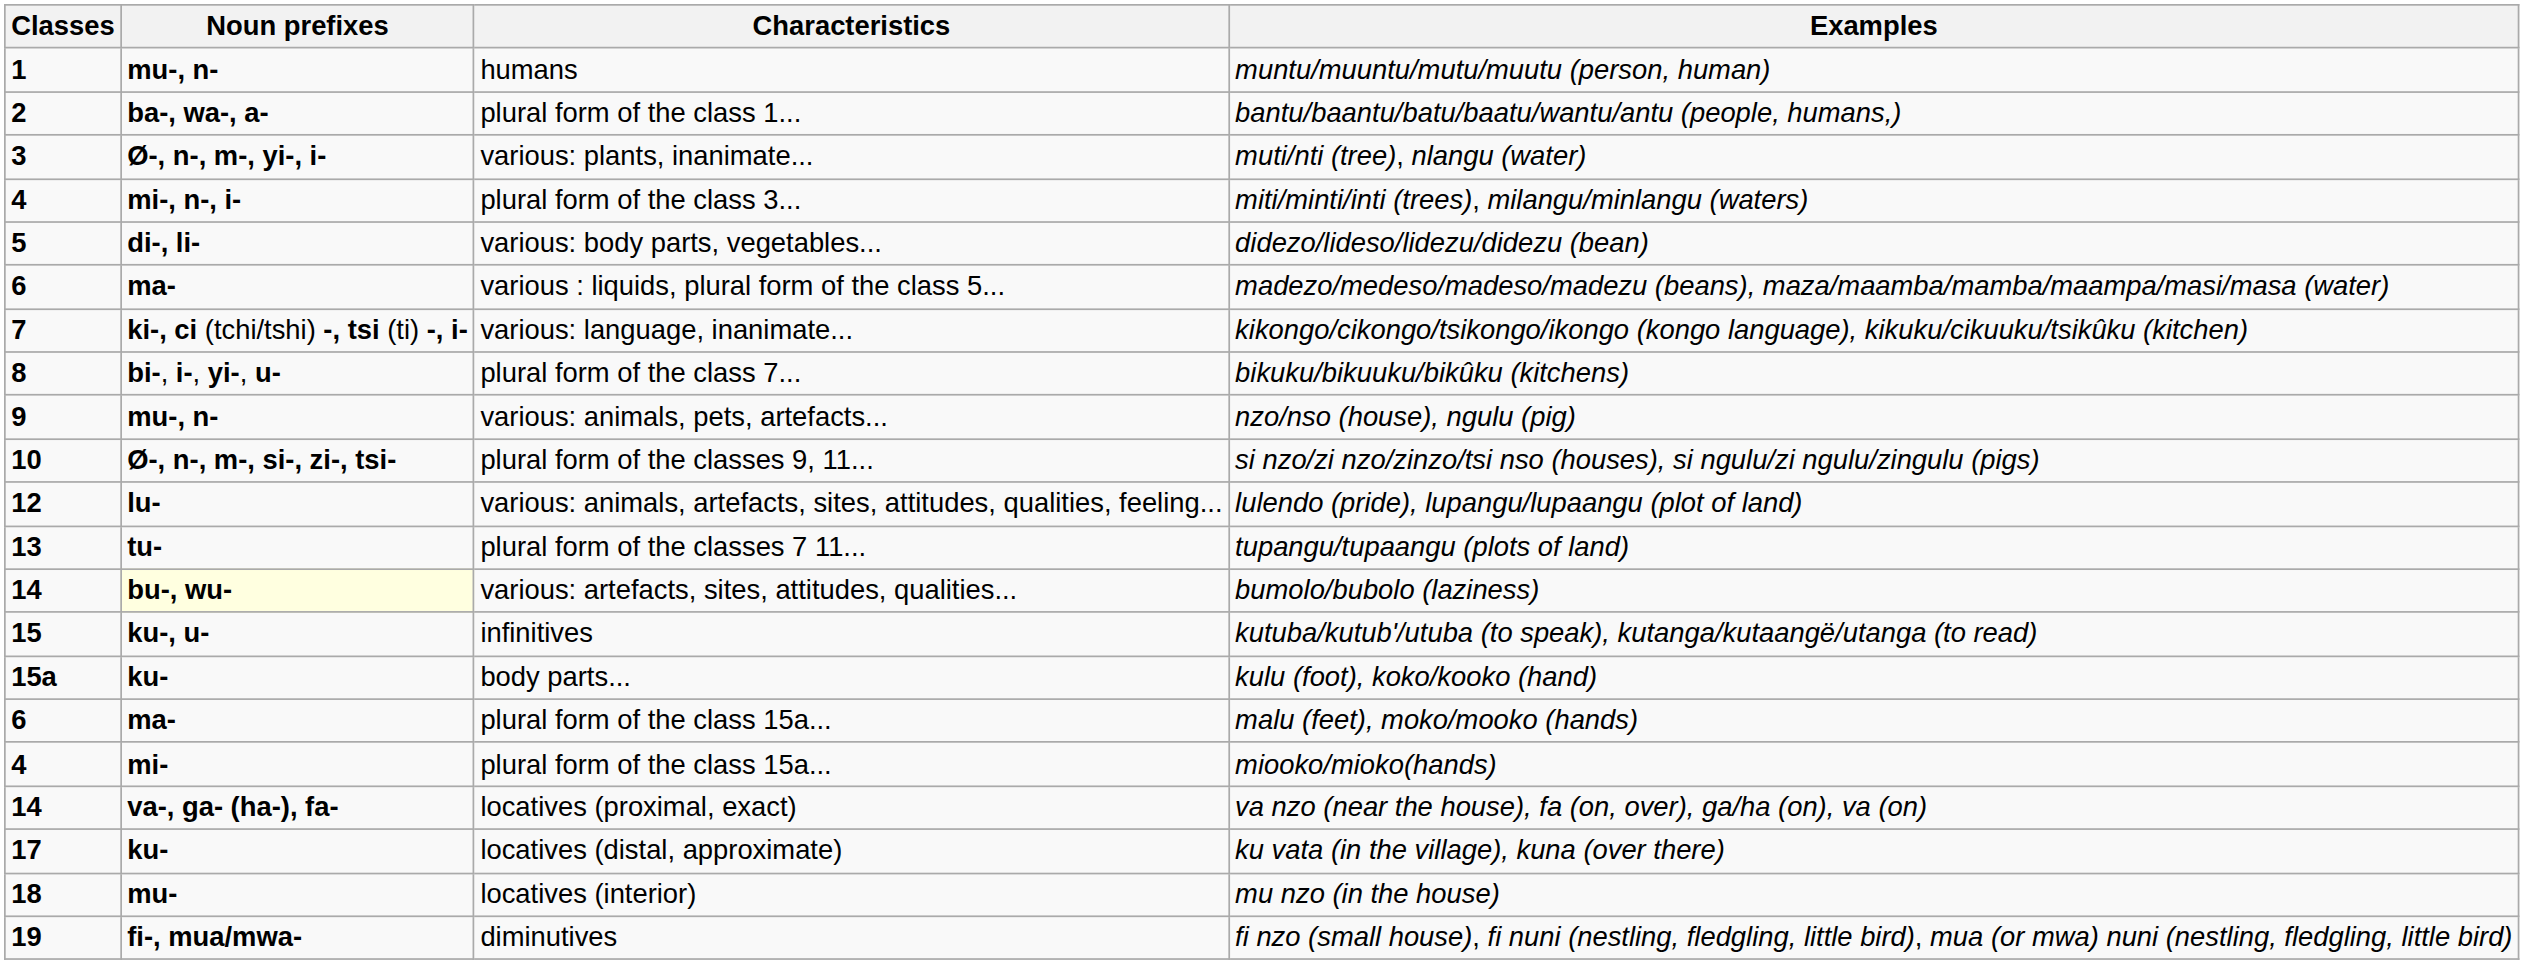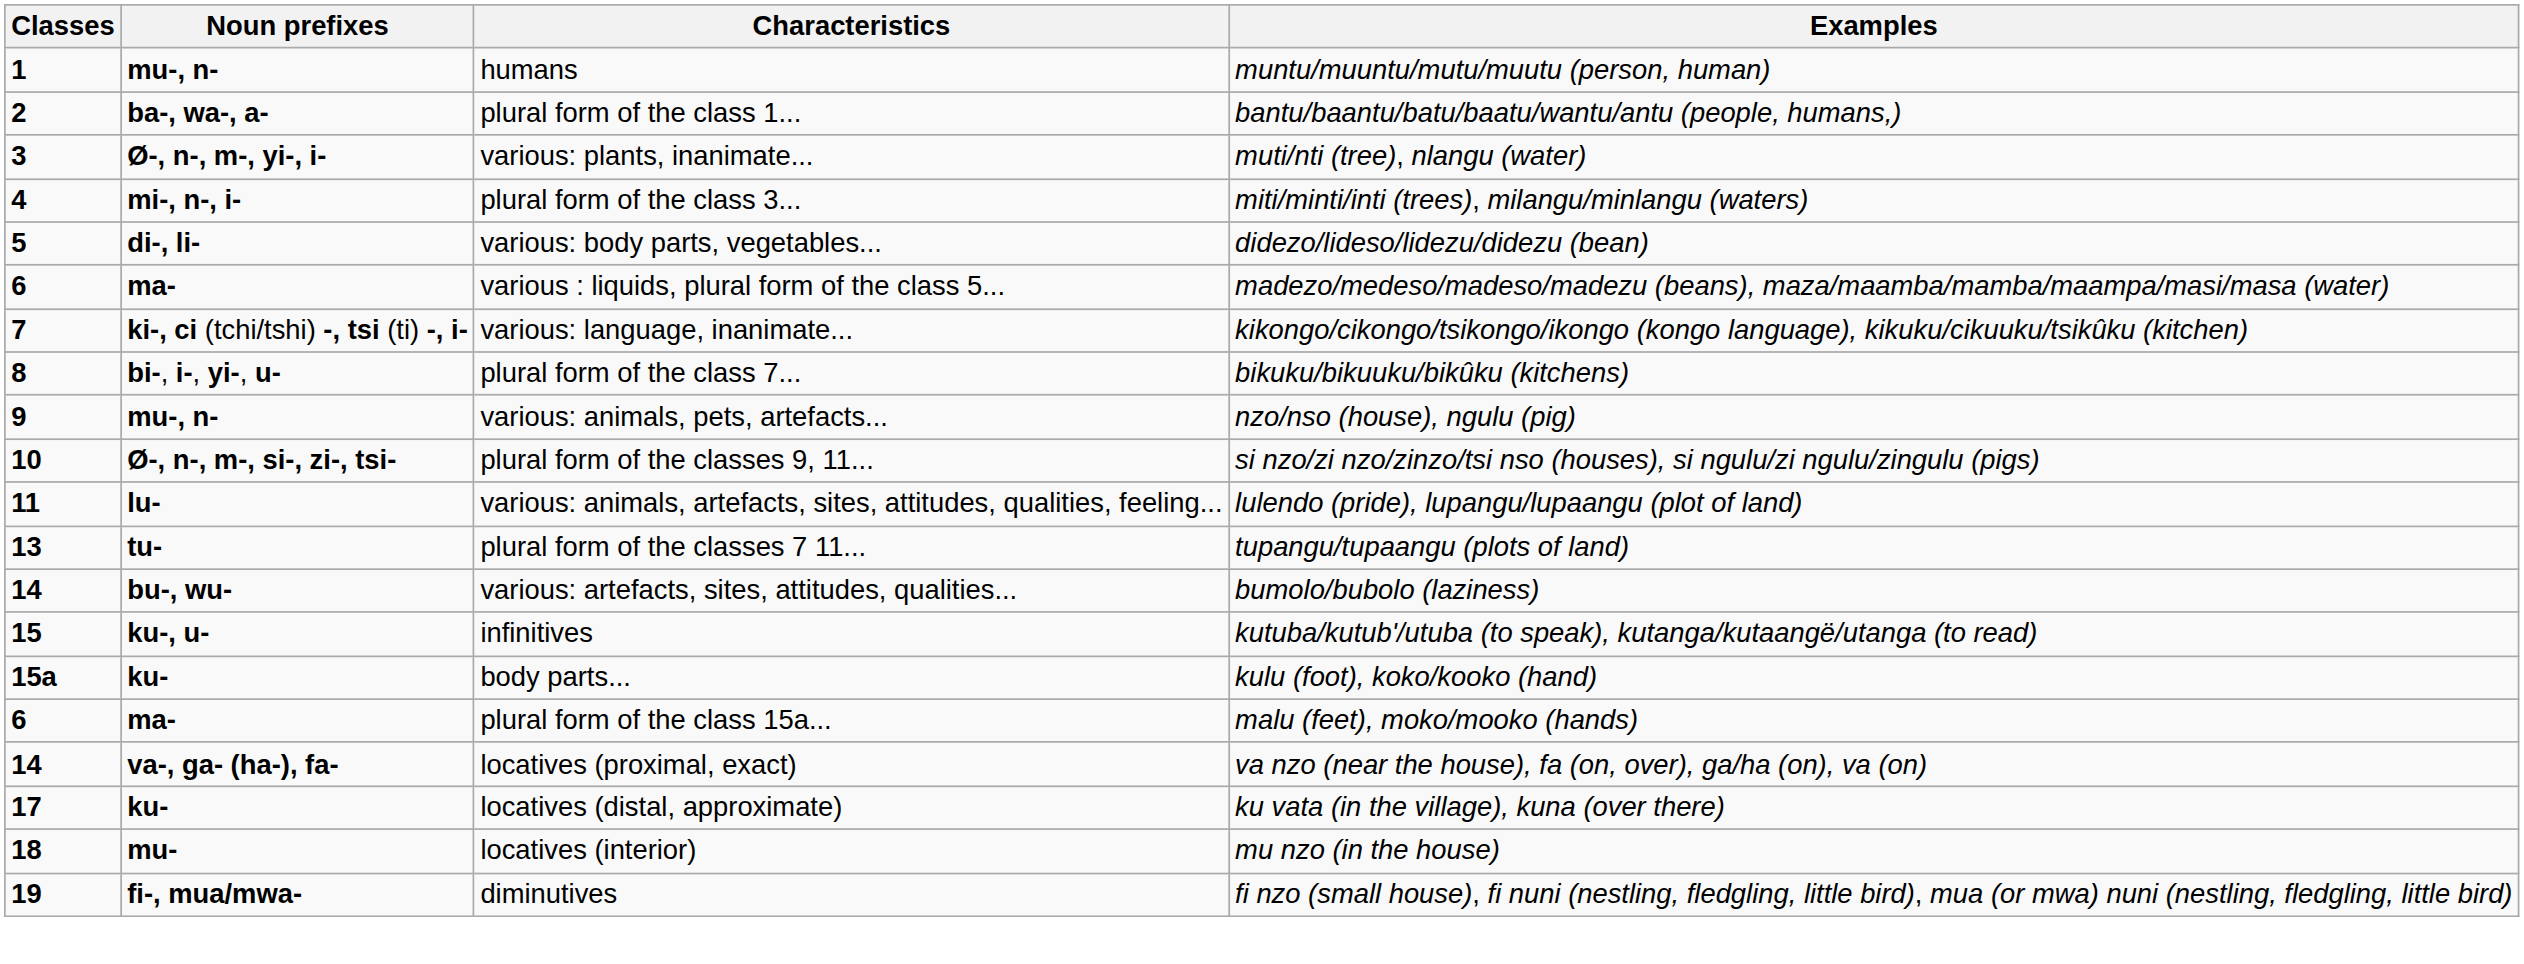 <table class="wikitable">
 <tr>
 <th>Classes</th>
 <th>Noun prefixes</th>
 <th>Characteristics</th>
 <th>Examples</th>
 </tr>
 <tr>
 <td><strong>1</strong></td>
 <td><strong>mu-, n-</strong></td>
 <td>humans</td>
 <td><em>muntu/muuntu/mutu/muutu (person, human)</em></td>
 </tr>
 <tr>
 <td><strong>2</strong></td>
 <td><strong>ba-, wa-, a-</strong></td>
 <td>plural form of the class 1...</td>
 <td><em>bantu/baantu/batu/baatu/wantu/antu (people, humans,)</em></td>
 </tr>
 <tr>
 <td><strong>3</strong></td>
 <td><strong>Ø-, n-, m-, yi-, i-</strong></td>
 <td>various: plants, inanimate...</td>
 <td><em>muti/nti (tree)</em>, <em>nlangu (water)</em></td>
 </tr>
 <tr>
 <td><strong>4</strong></td>
 <td><strong>mi-, n-, i-</strong></td>
 <td>plural form of the class 3...</td>
 <td><em>miti/minti/inti (trees)</em>, <em>milangu/minlangu (waters)</em></td>
 </tr>
 <tr>
 <td><strong>5</strong></td>
 <td><strong>di-, li-</strong></td>
 <td>various: body parts, vegetables...</td>
 <td><em>didezo/lideso/lidezu/didezu (bean)</em></td>
 </tr>
 <tr>
 <td><strong>6</strong></td>
 <td><strong>ma-</strong></td>
 <td>various : liquids, plural form of the class 5...</td>
 <td><em>madezo/medeso/madeso/madezu (beans), maza/maamba/mamba/maampa/masi/masa (water)</em></td>
 </tr>
 <tr>
 <td><strong>7</strong></td>
 <td><strong>ki-, ci </strong>(tchi/tshi) <strong>-, tsi </strong>(ti) <strong>-, i-</strong></td>
 <td>various: language, inanimate...</td>
 <td><em>kikongo/cikongo/tsikongo/ikongo (kongo language), kikuku/cikuuku/tsikûku (kitchen)</em></td>
 </tr>
 <tr>
 <td><strong>8</strong></td>
 <td><strong>bi-</strong>, <strong>i-</strong>, <strong>yi-</strong>, <strong>u-</strong></td>
 <td>plural form of the class 7...</td>
 <td><em>bikuku/bikuuku/bikûku (kitchens)</em></td>
 </tr>
 <tr>
 <td><strong>9</strong></td>
 <td><strong>mu-, n-</strong></td>
 <td>various: animals, pets, artefacts...</td>
 <td><em>nzo/nso (house), ngulu (pig)</em></td>
 </tr>
 <tr>
 <td><strong>10</strong></td>
 <td><strong>Ø-, n-, m-, si-, zi-, tsi-</strong></td>
 <td>plural form of the classes 9, 11...</td>
 <td><em>si nzo/zi nzo/zinzo/tsi nso (houses), si ngulu/zi  ngulu/zingulu (pigs)</em></td>
 </tr>
 <tr>
-<td><strong>12</strong></td>
+<td><strong>11</strong></td>
 <td><strong>lu-</strong></td>
 <td>various: animals, artefacts, sites, attitudes, qualities, feeling...</td>
 <td><em> lulendo (pride), lupangu/lupaangu (plot of land)</em></td>
 </tr>
 <tr>
 <td><strong>13</strong></td>
 <td><strong>tu-</strong></td>
 <td>plural form of the classes 7 11...</td>
 <td><em>tupangu/tupaangu (plots of land)</em></td>
 </tr>
 <tr>
 <td><strong>14</strong></td>
-<td style="background: lightyellow;"><strong>bu-, wu-</strong></td>
+<td><strong>bu-, wu-</strong></td>
 <td>various: artefacts, sites, attitudes, qualities...</td>
 <td><em> bumolo/bubolo (laziness)</em></td>
 </tr>
 <tr>
 <td><strong>15</strong></td>
 <td><strong>ku-, u-</strong></td>
 <td>infinitives</td>
 <td><em>kutuba/kutub'/utuba (to speak), kutanga/kutaangë/utanga (to read)</em></td>
 </tr>
 <tr>
 <td><strong>15a</strong></td>
 <td><strong>ku-</strong></td>
 <td>body parts...</td>
 <td><em>kulu (foot), koko/kooko (hand)</em></td>
 </tr>
 <tr>
 <td><strong>6</strong></td>
 <td><strong>ma-</strong></td>
 <td>plural form of the class 15a...</td>
 <td><em>malu (feet), moko/mooko (hands)</em></td>
-</tr>
-<tr>
-<td><strong>4</strong></td>
-<td><strong>mi-</strong></td>
-<td>plural form of the class  15a...</td>
-<td><em>miooko/mioko(hands)</em></td>
 </tr>
 <tr>
 <td><strong>14</strong></td>
 <td><strong>va-, ga- (ha-), fa-</strong></td>
 <td>locatives (proximal, exact)</td>
 <td><em>va nzo (near the house), fa (on, over), ga/ha (on), va (on)</em></td>
 </tr>
 <tr>
 <td><strong>17</strong></td>
 <td><strong>ku-</strong></td>
 <td>locatives (distal, approximate)</td>
 <td><em>ku vata (in the village), kuna (over there)</em></td>
 </tr>
 <tr>
 <td><strong>18</strong></td>
 <td><strong>mu-</strong></td>
 <td>locatives (interior)</td>
 <td><em>mu nzo (in the house)</em></td>
 </tr>
 <tr>
 <td><strong>19</strong></td>
 <td><strong>fi-, mua/mwa-</strong></td>
 <td>diminutives</td>
 <td><em>fi nzo (small house)</em>, <em>fi nuni (nestling, fledgling, little bird)</em>, <em>mua (or mwa) nuni (nestling, fledgling, little bird)</em></td>
 </tr>
 </table>
